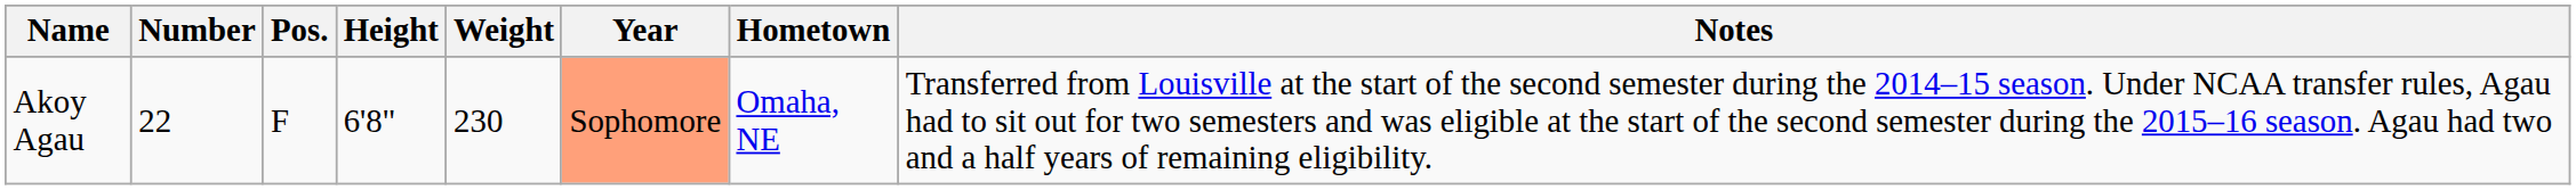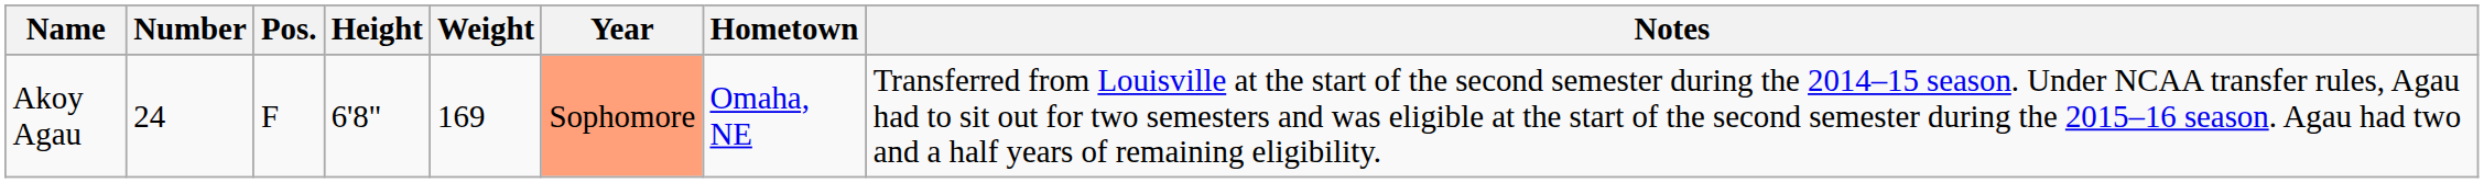 <table class="wikitable sortable" border="1">
 <tr>
 <th>Name</th>
 <th>Number</th>
 <th>Pos.</th>
 <th>Height</th>
 <th>Weight</th>
 <th>Year</th>
 <th>Hometown</th>
 <th class="unsortable">Notes</th>
 </tr>
 <tr>
 <td sortname>Akoy Agau</td>
-<td>22</td>
+<td>24</td>
 <td>F</td>
 <td>6'8"</td>
-<td>230</td>
+<td>169</td>
 <td style="background: lightsalmon;">Sophomore</td>
 <td><a href='#'>Omaha, NE</a></td>
 <td>Transferred from <a href='#'>Louisville</a> at the start of the second semester during the <a href='#'>2014–15 season</a>. Under NCAA transfer rules, Agau had to sit out for two semesters and was eligible at the start of the second semester during the <a href='#'>2015–16 season</a>. Agau had two and a half years of remaining eligibility.</td>
 </tr>
 </table>
